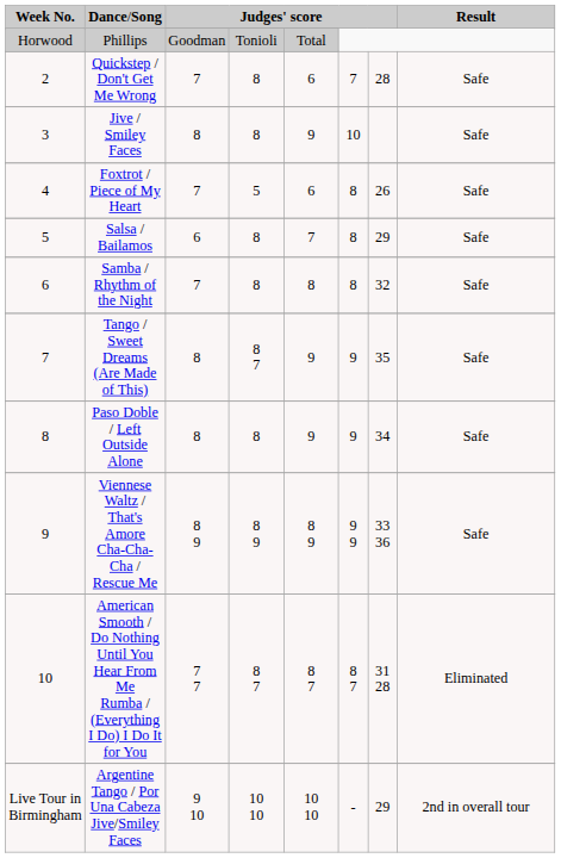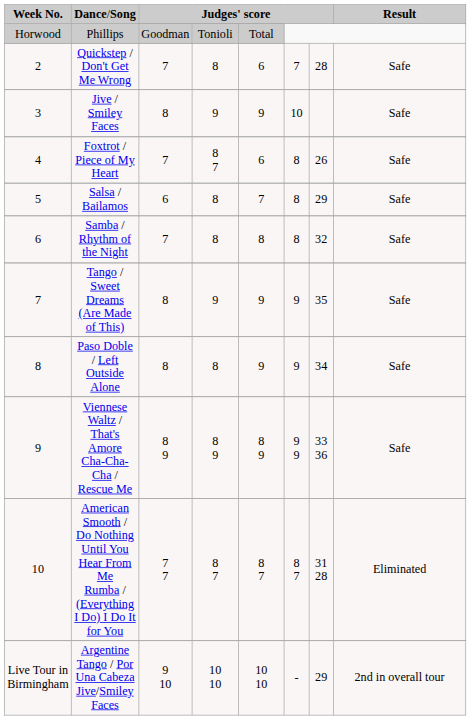 <table class="wikitable" align="left">
 <tr>
 <td rowspan="2" bgcolor="CCCCCC" align="Center"><strong>Week No.</strong></td>
 <td rowspan="2" bgcolor="CCCCCC" align="Center"><strong>Dance</strong>/<strong>Song</strong></td>
 <td colspan="5" bgcolor="CCCCCC" align="Center"><strong>Judges' score</strong></td>
 <td rowspan="2" bgcolor="CCCCCC" align="Center"><strong>Result</strong></td>
 </tr>
 <tr>
 </tr>
 <tr>
 <td bgcolor="CCCCCC" width="10%" align="center">Horwood</td>
 <td bgcolor="CCCCCC" width="10%" align="center">Phillips</td>
 <td bgcolor="CCCCCC" width="10%" align="center">Goodman</td>
 <td bgcolor="CCCCCC" width="10%" align="center">Tonioli</td>
 <td bgcolor="CCCCCC" width="10%" align="center">Total</td>
 </tr>
 <tr>
 </tr>
 <tr>
 <td align="center" bgcolor="FAF6F6">2</td>
 <td align="center" bgcolor="FAF6F6"><a href='#'>Quickstep</a> / <a href='#'>Don't Get Me Wrong</a></td>
 <td align="center" bgcolor="FAF6F6">7</td>
 <td align="center" bgcolor="FAF6F6">8</td>
 <td align="center" bgcolor="FAF6F6">6</td>
 <td align="center" bgcolor="FAF6F6">7</td>
 <td align="center" bgcolor="FAF6F6">28</td>
 <td align="center" bgcolor="FAF6F6">Safe</td>
 </tr>
 <tr>
 </tr>
 <tr>
 <td align="center" bgcolor="FAF6F6">3</td>
 <td align="center" bgcolor="FAF6F6"><a href='#'>Jive</a> / <a href='#'>Smiley Faces</a></td>
 <td align="center" bgcolor="FAF6F6">8</td>
-<td align="center" bgcolor="FAF6F6">8</td>
+<td align="center" bgcolor="FAF6F6">9</td>
 <td align="center" bgcolor="FAF6F6">9</td>
 <td align="center" bgcolor="FAF6F6">10</td>
 <td align="center" bgcolor="FAF6F6"></td>
 <td align="center" bgcolor="FAF6F6">Safe</td>
 </tr>
 <tr>
 </tr>
 <tr>
 <td align="center" bgcolor="FAF6F6">4</td>
 <td align="center" bgcolor="FAF6F6"><a href='#'>Foxtrot</a> / <a href='#'>Piece of My Heart</a></td>
 <td align="center" bgcolor="FAF6F6">7</td>
-<td align="center" bgcolor="FAF6F6">5</td>
+<td align="center" bgcolor="FAF6F6">8<br>7</td>
 <td align="center" bgcolor="FAF6F6">6</td>
 <td align="center" bgcolor="FAF6F6">8</td>
 <td align="center" bgcolor="FAF6F6">26</td>
 <td align="center" bgcolor="FAF6F6">Safe</td>
 </tr>
 <tr>
 </tr>
 <tr>
 <td align="center" bgcolor="FAF6F6">5</td>
 <td align="center" bgcolor="FAF6F6"><a href='#'>Salsa</a> / <a href='#'>Bailamos</a></td>
 <td align="center" bgcolor="FAF6F6">6</td>
 <td align="center" bgcolor="FAF6F6">8</td>
 <td align="center" bgcolor="FAF6F6">7</td>
 <td align="center" bgcolor="FAF6F6">8</td>
 <td align="center" bgcolor="FAF6F6">29</td>
 <td align="center" bgcolor="FAF6F6">Safe</td>
 </tr>
 <tr>
 </tr>
 <tr>
 <td align="center" bgcolor="FAF6F6">6</td>
 <td align="center" bgcolor="FAF6F6"><a href='#'>Samba</a> / <a href='#'>Rhythm of the Night</a></td>
 <td align="center" bgcolor="FAF6F6">7</td>
 <td align="center" bgcolor="FAF6F6">8</td>
 <td align="center" bgcolor="FAF6F6">8</td>
 <td align="center" bgcolor="FAF6F6">8</td>
 <td align="center" bgcolor="FAF6F6">32</td>
 <td align="center" bgcolor="FAF6F6">Safe</td>
 </tr>
 <tr>
 </tr>
 <tr>
 <td align="center" bgcolor="FAF6F6">7</td>
 <td align="center" bgcolor="FAF6F6"><a href='#'>Tango</a> / <a href='#'>Sweet Dreams (Are Made of This)</a></td>
 <td align="center" bgcolor="FAF6F6">8</td>
-<td align="center" bgcolor="FAF6F6">8<br>7</td>
+<td align="center" bgcolor="FAF6F6">9</td>
 <td align="center" bgcolor="FAF6F6">9</td>
 <td align="center" bgcolor="FAF6F6">9</td>
 <td align="center" bgcolor="FAF6F6">35</td>
 <td align="center" bgcolor="FAF6F6">Safe</td>
 </tr>
 <tr>
 </tr>
 <tr>
 <td align="center" bgcolor="FAF6F6">8</td>
 <td align="center" bgcolor="FAF6F6"><a href='#'>Paso Doble</a> / <a href='#'>Left Outside Alone</a></td>
 <td align="center" bgcolor="FAF6F6">8</td>
 <td align="center" bgcolor="FAF6F6">8</td>
 <td align="center" bgcolor="FAF6F6">9</td>
 <td align="center" bgcolor="FAF6F6">9</td>
 <td align="center" bgcolor="FAF6F6">34</td>
 <td align="center" bgcolor="FAF6F6">Safe</td>
 </tr>
 <tr>
 </tr>
 <tr>
 <td align="center" bgcolor="FAF6F6">9</td>
 <td align="center" bgcolor="FAF6F6"><a href='#'>Viennese Waltz</a> / <a href='#'>That's Amore</a><br><a href='#'>Cha-Cha-Cha</a> / <a href='#'>Rescue Me</a></td>
 <td align="center" bgcolor="FAF6F6">8<br>9</td>
 <td align="center" bgcolor="FAF6F6">8<br>9</td>
 <td align="center" bgcolor="FAF6F6">8<br>9</td>
 <td align="center" bgcolor="FAF6F6">9<br>9</td>
 <td align="center" bgcolor="FAF6F6">33<br>36</td>
 <td align="center" bgcolor="FAF6F6">Safe</td>
 </tr>
 <tr>
 </tr>
 <tr>
 <td align="center" bgcolor="FAF6F6">10</td>
 <td align="center" bgcolor="FAF6F6"><a href='#'>American Smooth</a> / <a href='#'>Do Nothing Until You Hear From Me</a><br><a href='#'>Rumba</a> / <a href='#'>(Everything I Do) I Do It for You</a></td>
 <td align="center" bgcolor="FAF6F6">7<br>7</td>
 <td align="center" bgcolor="FAF6F6">8<br>7</td>
 <td align="center" bgcolor="FAF6F6">8<br>7</td>
 <td align="center" bgcolor="FAF6F6">8<br>7</td>
 <td align="center" bgcolor="FAF6F6">31<br>28</td>
 <td align="center" bgcolor="FAF6F6">Eliminated</td>
 </tr>
 <tr>
 </tr>
 <tr>
 <td align="center" bgcolor="FAF6F6"rowspan2>Live Tour in Birmingham</td>
 <td align="center" bgcolor="FAF6F6"><a href='#'>Argentine Tango</a> / <a href='#'>Por Una Cabeza</a><br><a href='#'>Jive</a>/<a href='#'>Smiley Faces</a></td>
 <td align="center" bgcolor="FAF6F6">9<br>10</td>
 <td align="center" bgcolor="FAF6F6">10<br>10</td>
 <td align="center" bgcolor="FAF6F6">10<br>10</td>
 <td align="center" bgcolor="FAF6F6">-</td>
 <td align="center" bgcolor="FAF6F6">29<br></td>
 <td align="center" bgcolor="FAF6F6">2nd in overall tour</td>
 </tr>
 </table>
